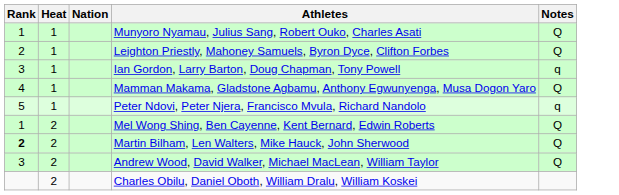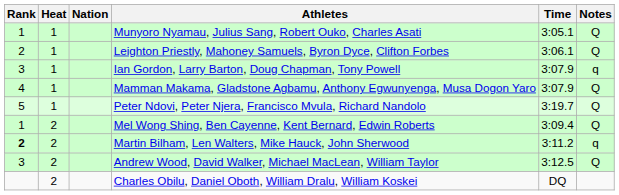 <table class="wikitable sortable" style="text-align:center;font-size:95%">
 <tr>
 <th scope=col>Rank</th>
 <th scope=col>Heat</th>
 <th scope=col>Nation</th>
 <th scope=col>Athletes</th>
+<th scope=col>Time</th>
 <th scope=col>Notes</th>
 </tr>
 <tr style="background-color: #ccffcc;">
 <td>1</td>
 <td>1</td>
 <td style="text-align:left;"></td>
 <td style="text-align:left;"><a href='#'>Munyoro Nyamau</a>, <a href='#'>Julius Sang</a>, <a href='#'>Robert Ouko</a>, <a href='#'>Charles Asati</a></td>
+<td>3:05.1</td>
 <td>Q</td>
 </tr>
 <tr style="background-color: #ccffcc;">
 <td>2</td>
 <td>1</td>
 <td style="text-align:left;"></td>
 <td style="text-align:left;"><a href='#'>Leighton Priestly</a>, <a href='#'>Mahoney Samuels</a>, <a href='#'>Byron Dyce</a>, <a href='#'>Clifton Forbes</a></td>
+<td>3:06.1</td>
 <td>Q</td>
 </tr>
 <tr style="background-color: #ccffcc;">
 <td>3</td>
 <td>1</td>
 <td style="text-align:left;"></td>
 <td style="text-align:left;"><a href='#'>Ian Gordon</a>, <a href='#'>Larry Barton</a>, <a href='#'>Doug Chapman</a>, <a href='#'>Tony Powell</a></td>
+<td>3:07.9</td>
 <td>q</td>
 </tr>
 <tr style="background-color: #ccffcc;">
 <td>4</td>
 <td>1</td>
 <td style="text-align:left;"></td>
 <td style="text-align:left;"><a href='#'>Mamman Makama</a>, <a href='#'>Gladstone Agbamu</a>, <a href='#'>Anthony Egwunyenga</a>, <a href='#'>Musa Dogon Yaro</a></td>
+<td>3:07.9</td>
 <td>Q</td>
 </tr>
 <tr style="background-color: #ddffdd;">
 <td>5</td>
 <td>1</td>
 <td style="text-align:left;"></td>
 <td style="text-align:left;"><a href='#'>Peter Ndovi</a>, <a href='#'>Peter Njera</a>, <a href='#'>Francisco Mvula</a>, <a href='#'>Richard Nandolo</a></td>
-<td>q</td>
+<td>3:19.7</td>
+<td>Q</td>
 </tr>
 <tr style="background-color: #ccffcc;">
 <td>1</td>
 <td>2</td>
 <td style="text-align:left;"></td>
 <td style="text-align:left;"><a href='#'>Mel Wong Shing</a>, <a href='#'>Ben Cayenne</a>, <a href='#'>Kent Bernard</a>, <a href='#'>Edwin Roberts</a></td>
+<td>3:09.4</td>
 <td>Q</td>
 </tr>
 <tr style="background-color: #ccffcc;">
 <td><strong>2</strong></td>
 <td>2</td>
 <td style="text-align:left;"></td>
 <td style="text-align:left;"><a href='#'>Martin Bilham</a>, <a href='#'>Len Walters</a>, <a href='#'>Mike Hauck</a>, <a href='#'>John Sherwood</a></td>
-<td>Q</td>
+<td>3:11.2</td>
+<td>q</td>
 </tr>
 <tr style="background-color: #ccffcc;">
 <td>3</td>
 <td>2</td>
 <td style="text-align:left;"></td>
 <td style="text-align:left;"><a href='#'>Andrew Wood</a>, <a href='#'>David Walker</a>, <a href='#'>Michael MacLean</a>, <a href='#'>William Taylor</a></td>
+<td>3:12.5</td>
 <td>Q</td>
 </tr>
 <tr>
 <td data-sort-value="9"></td>
 <td>2</td>
 <td style="text-align:left;"></td>
 <td style="text-align:left;"><a href='#'>Charles Obilu</a>, <a href='#'>Daniel Oboth</a>, <a href='#'>William Dralu</a>, <a href='#'>William Koskei</a></td>
+<td data-sort-value="9:99.9">DQ</td>
 <td></td>
 </tr>
 </table>
